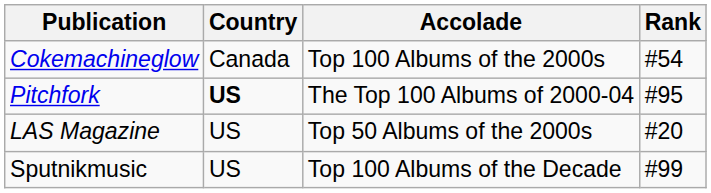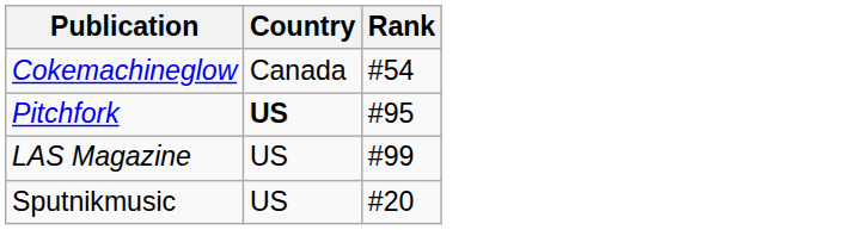 <table class="wikitable">
 <tr>
 <th>Publication</th>
 <th>Country</th>
-<th>Accolade</th>
 <th>Rank</th>
 </tr>
 <tr>
 <td><em><a href='#'>Cokemachineglow</a></em></td>
 <td>Canada</td>
-<td>Top 100 Albums of the 2000s</td>
 <td>#54</td>
 </tr>
 <tr>
 <td><a href='#'><em>Pitchfork</em></a></td>
 <td><strong>US</strong></td>
-<td>The Top 100 Albums of 2000-04</td>
 <td>#95</td>
 </tr>
 <tr>
 <td><em>LAS Magazine</em></td>
 <td>US</td>
-<td>Top 50 Albums of the 2000s</td>
-<td>#20</td>
+<td>#99</td>
 </tr>
 <tr>
 <td>Sputnikmusic</td>
 <td>US</td>
-<td>Top 100 Albums of the Decade</td>
-<td>#99</td>
+<td>#20</td>
 </tr>
 </table>
